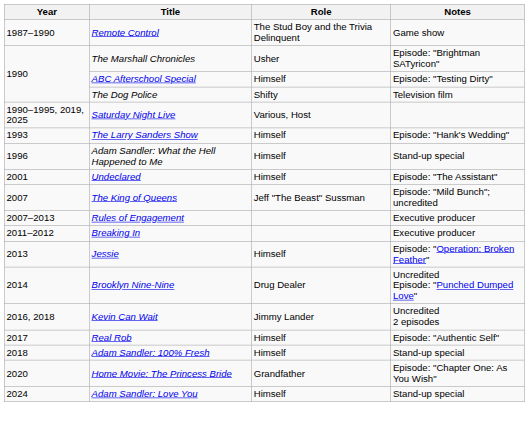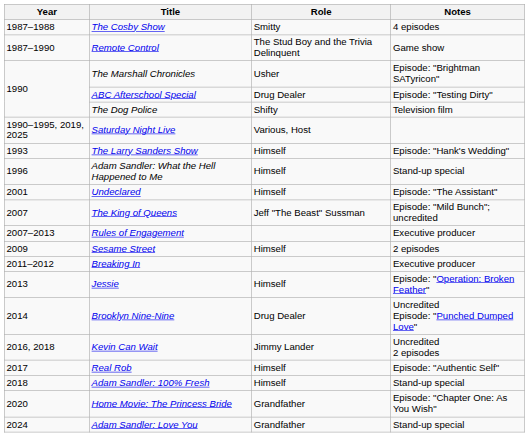 <table class="wikitable sortable">
 <tr>
 <th scope="col">Year</th>
 <th scope="col">Title</th>
 <th scope="col">Role</th>
 <th scope="col" class="unsortable">Notes</th>
+</tr>
+<tr>
+<td>1987–1988</td>
+<td><em><a href='#'>The Cosby Show</a></em></td>
+<td>Smitty</td>
+<td>4 episodes</td>
 </tr>
 <tr>
 <td>1987–1990</td>
 <td><em><a href='#'>Remote Control</a></em></td>
 <td>The Stud Boy and the Trivia Delinquent</td>
 <td>Game show</td>
 </tr>
 <tr>
 <td rowspan="3">1990</td>
 <td><em>The Marshall Chronicles</em></td>
 <td>Usher</td>
 <td>Episode: "Brightman SATyricon"</td>
 </tr>
 <tr>
 <td><em><a href='#'>ABC Afterschool Special</a></em></td>
-<td>Himself</td>
+<td>Drug Dealer</td>
 <td>Episode: "Testing Dirty"</td>
 </tr>
 <tr>
 <td><em>The Dog Police</em></td>
 <td>Shifty</td>
 <td>Television film</td>
 </tr>
 <tr>
 <td>1990–1995, 2019, 2025</td>
 <td><em><a href='#'>Saturday Night Live</a></em></td>
 <td>Various, Host</td>
 <td></td>
 </tr>
 <tr>
 <td>1993</td>
 <td><em><a href='#'>The Larry Sanders Show</a></em></td>
 <td>Himself</td>
 <td>Episode: "Hank's Wedding"</td>
 </tr>
 <tr>
 <td>1996</td>
 <td><em>Adam Sandler: What the Hell Happened to Me</em></td>
 <td>Himself</td>
 <td>Stand-up special</td>
 </tr>
 <tr>
 <td>2001</td>
 <td><em><a href='#'>Undeclared</a></em></td>
 <td>Himself</td>
 <td>Episode: "The Assistant"</td>
 </tr>
 <tr>
 <td>2007</td>
 <td><em><a href='#'>The King of Queens</a></em></td>
 <td>Jeff "The Beast" Sussman</td>
 <td>Episode: "Mild Bunch"; uncredited</td>
 </tr>
 <tr>
 <td>2007–2013</td>
 <td><em><a href='#'>Rules of Engagement</a></em></td>
 <td></td>
 <td>Executive producer</td>
+</tr>
+<tr>
+<td>2009</td>
+<td><em><a href='#'>Sesame Street</a></em></td>
+<td>Himself</td>
+<td>2 episodes</td>
 </tr>
 <tr>
 <td>2011–2012</td>
 <td><em><a href='#'>Breaking In</a></em></td>
 <td></td>
 <td>Executive producer</td>
 </tr>
 <tr>
 <td>2013</td>
 <td><em><a href='#'>Jessie</a></em></td>
 <td>Himself</td>
 <td>Episode: "<a href='#'>Operation: Broken Feather</a>"</td>
 </tr>
 <tr>
 <td>2014</td>
 <td><em><a href='#'>Brooklyn Nine-Nine</a></em></td>
 <td>Drug Dealer</td>
 <td>Uncredited<br>Episode: "<a href='#'>Punched Dumped Love</a>"</td>
 </tr>
 <tr>
 <td>2016, 2018</td>
 <td><em><a href='#'>Kevin Can Wait</a></em></td>
 <td>Jimmy Lander</td>
 <td>Uncredited<br>2 episodes</td>
 </tr>
 <tr>
 <td>2017</td>
 <td><em><a href='#'>Real Rob</a></em></td>
 <td>Himself</td>
 <td>Episode: "Authentic Self"</td>
 </tr>
 <tr>
 <td>2018</td>
 <td><em><a href='#'>Adam Sandler: 100% Fresh</a></em></td>
 <td>Himself</td>
 <td>Stand-up special</td>
 </tr>
 <tr>
 <td>2020</td>
 <td><em><a href='#'>Home Movie: The Princess Bride</a></em></td>
 <td>Grandfather</td>
 <td>Episode: "Chapter One: As You Wish"</td>
 </tr>
 <tr>
 <td>2024</td>
 <td><em><a href='#'>Adam Sandler: Love You</a></em></td>
-<td>Himself</td>
+<td>Grandfather</td>
 <td>Stand-up special</td>
 </tr>
 </table>
